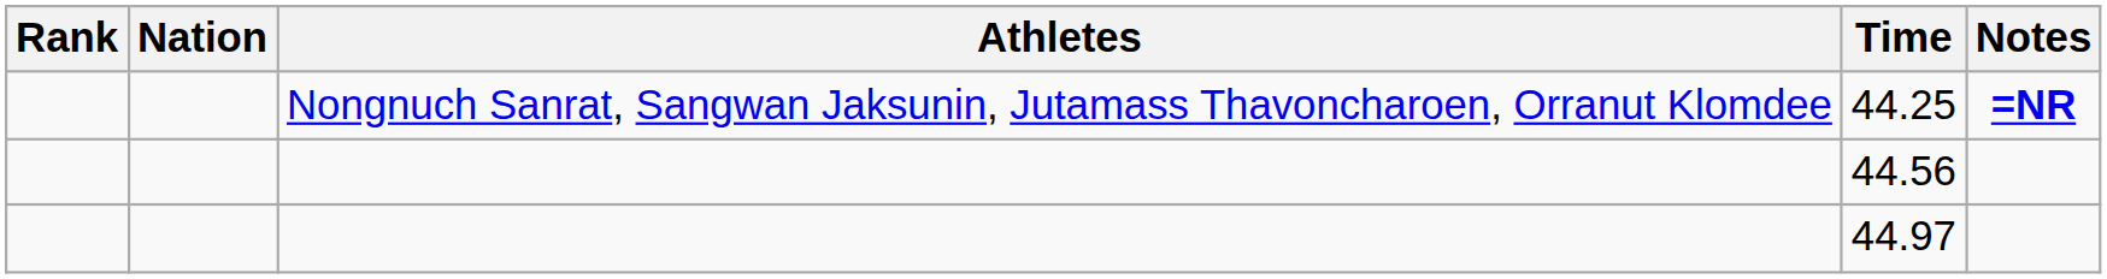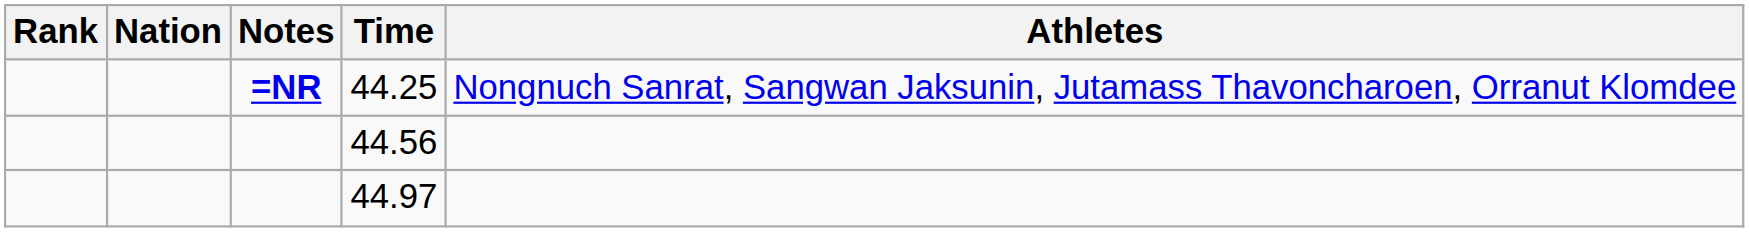 <table class="wikitable sortable" style="text-align:center">
 <tr>
 <th>Rank</th>
 <th>Nation</th>
+<th>Notes</th>
+<th>Time</th>
 <th>Athletes</th>
-<th>Time</th>
-<th>Notes</th>
 </tr>
 <tr>
 <td></td>
 <td align=left></td>
+<td><strong><a href='#'>=NR</a></strong></td>
+<td>44.25</td>
 <td align=left><a href='#'>Nongnuch Sanrat</a>, <a href='#'>Sangwan Jaksunin</a>, <a href='#'>Jutamass Thavoncharoen</a>, <a href='#'>Orranut Klomdee</a></td>
-<td>44.25</td>
-<td><strong><a href='#'>=NR</a></strong></td>
 </tr>
 <tr>
 <td></td>
 <td align=left></td>
+<td></td>
+<td>44.56</td>
 <td align=left></td>
-<td>44.56</td>
-<td></td>
 </tr>
 <tr>
 <td></td>
 <td align=left></td>
+<td></td>
+<td>44.97</td>
 <td align=left></td>
-<td>44.97</td>
-<td></td>
 </tr>
 </table>
